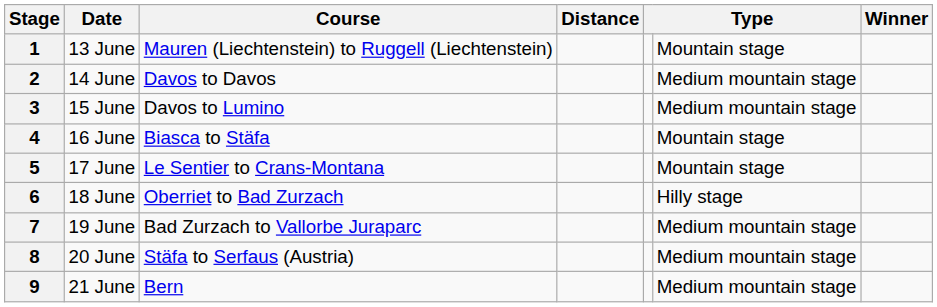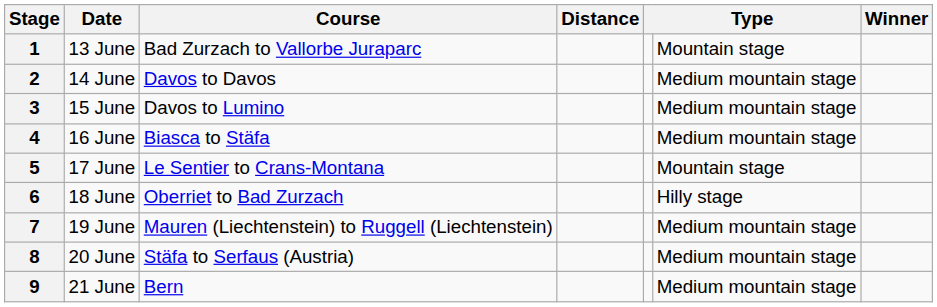 <table class="wikitable">
 <tr>
 <th scope="col">Stage</th>
 <th scope="col">Date</th>
 <th scope="col">Course</th>
 <th scope="col">Distance</th>
 <th scope="col" colspan="2">Type</th>
 <th scope="col">Winner</th>
 </tr>
 <tr>
 <th scope="row">1</th>
 <td style="text-align:right;">13 June</td>
-<td><a href='#'>Mauren</a> (Liechtenstein) to <a href='#'>Ruggell</a> (Liechtenstein)</td>
+<td>Bad Zurzach to <a href='#'>Vallorbe Juraparc</a></td>
 <td></td>
 <td></td>
 <td>Mountain stage</td>
 <td></td>
 </tr>
 <tr>
 <th scope="row">2</th>
 <td style="text-align:right;">14 June</td>
 <td><a href='#'>Davos</a> to Davos</td>
 <td></td>
 <td></td>
 <td>Medium mountain stage</td>
 <td></td>
 </tr>
 <tr>
 <th scope="row">3</th>
 <td style="text-align:right;">15 June</td>
 <td>Davos to <a href='#'>Lumino</a></td>
 <td></td>
 <td></td>
 <td>Medium mountain stage</td>
 <td></td>
 </tr>
 <tr>
 <th scope="row">4</th>
 <td style="text-align:right;">16 June</td>
 <td><a href='#'>Biasca</a> to <a href='#'>Stäfa</a></td>
 <td></td>
 <td></td>
-<td>Mountain stage</td>
+<td>Medium mountain stage</td>
 <td></td>
 </tr>
 <tr>
 <th scope="row">5</th>
 <td style="text-align:right;">17 June</td>
 <td><a href='#'>Le Sentier</a> to <a href='#'>Crans-Montana</a></td>
 <td></td>
 <td></td>
 <td>Mountain stage</td>
 <td></td>
 </tr>
 <tr>
 <th scope="row">6</th>
 <td style="text-align:right;">18 June</td>
 <td><a href='#'>Oberriet</a> to <a href='#'>Bad Zurzach</a></td>
 <td></td>
 <td></td>
 <td>Hilly stage</td>
 <td></td>
 </tr>
 <tr>
 <th scope="row">7</th>
 <td style="text-align:right;">19 June</td>
-<td>Bad Zurzach to <a href='#'>Vallorbe Juraparc</a></td>
+<td><a href='#'>Mauren</a> (Liechtenstein) to <a href='#'>Ruggell</a> (Liechtenstein)</td>
 <td></td>
 <td></td>
 <td>Medium mountain stage</td>
 <td></td>
 </tr>
 <tr>
 <th scope="row">8</th>
 <td style="text-align:right;">20 June</td>
 <td><a href='#'>Stäfa</a> to <a href='#'>Serfaus</a> (Austria)</td>
 <td></td>
 <td></td>
 <td>Medium mountain stage</td>
 <td></td>
 </tr>
 <tr>
 <th scope="row">9</th>
 <td style="text-align:right;">21 June</td>
 <td><a href='#'>Bern</a></td>
 <td></td>
 <td></td>
 <td>Medium mountain stage</td>
 <td></td>
 </tr>
 </table>
